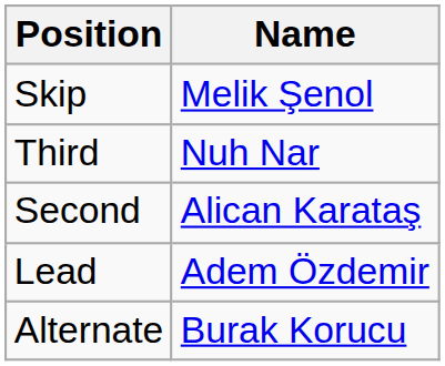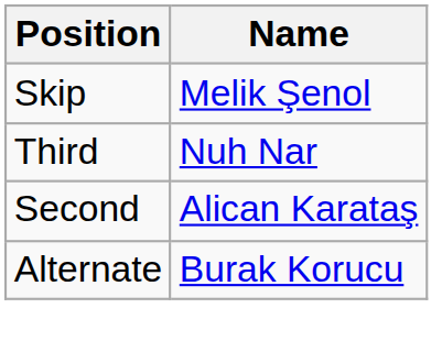 <table class="wikitable sortable">
 <tr>
 <th>Position</th>
 <th>Name</th>
 </tr>
 <tr>
 <td>Skip</td>
 <td><a href='#'>Melik Şenol</a></td>
 </tr>
 <tr>
 <td>Third</td>
 <td><a href='#'>Nuh Nar</a></td>
 </tr>
 <tr>
 <td>Second</td>
 <td><a href='#'>Alican Karataş</a></td>
 </tr>
 <tr>
-<td>Lead</td>
-<td><a href='#'>Adem Özdemir</a></td>
-</tr>
-<tr>
 <td>Alternate</td>
 <td><a href='#'>Burak Korucu</a></td>
 </tr>
 </table>
